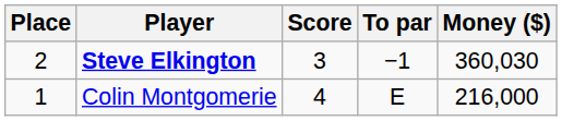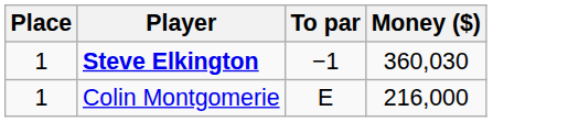 <table class="wikitable">
 <tr>
 <th>Place</th>
 <th>Player</th>
-<th>Score</th>
 <th>To par</th>
 <th>Money ($)</th>
 </tr>
 <tr>
-<td align=center>2</td>
+<td align=center>1</td>
 <td> <strong><a href='#'>Steve Elkington</a></strong></td>
-<td align=center>3</td>
 <td align=center>−1</td>
 <td align=center>360,030</td>
 </tr>
 <tr>
 <td align=center>1</td>
 <td> <a href='#'>Colin Montgomerie</a></td>
-<td align=center>4</td>
 <td align=center>E</td>
 <td align=center>216,000</td>
 </tr>
 </table>
